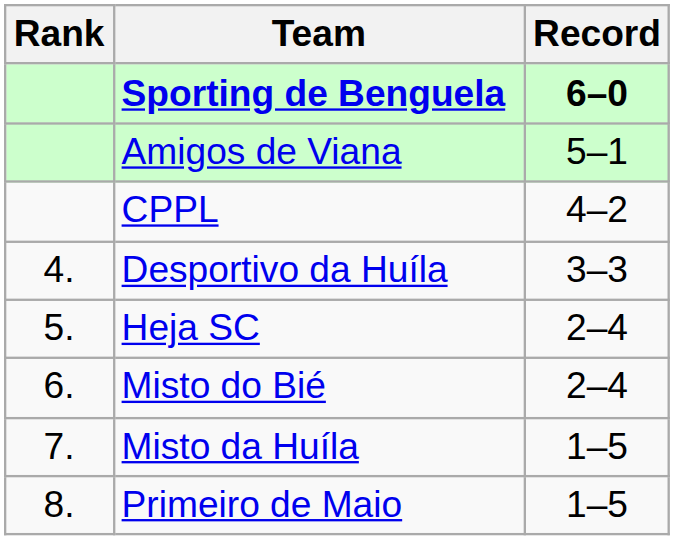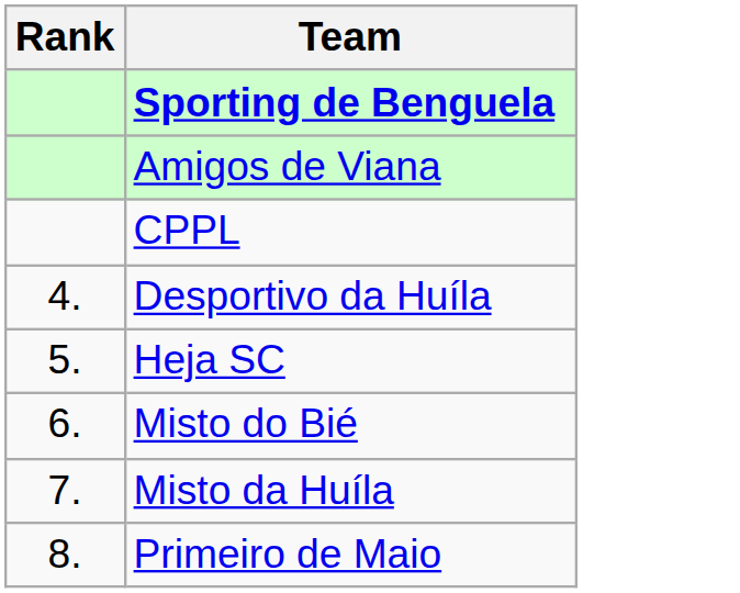 <table class="wikitable" style="text-align:center">
 <tr>
 <th>Rank</th>
 <th width=170>Team</th>
-<th>Record</th>
 </tr>
 <tr style="background: #ccffcc;">
 <td></td>
 <td align=left><strong><a href='#'>Sporting de Benguela</a></strong></td>
-<td><strong>6–0</strong></td>
 </tr>
 <tr style="background: #ccffcc;">
 <td></td>
 <td align=left><a href='#'>Amigos de Viana</a></td>
-<td>5–1</td>
 </tr>
 <tr>
 <td></td>
 <td align=left><a href='#'>CPPL</a></td>
-<td>4–2</td>
 </tr>
 <tr>
 <td>4.</td>
 <td align=left><a href='#'>Desportivo da Huíla</a></td>
-<td>3–3</td>
 </tr>
 <tr>
 <td>5.</td>
 <td align=left><a href='#'>Heja SC</a></td>
-<td>2–4</td>
 </tr>
 <tr>
 <td>6.</td>
 <td align=left><a href='#'>Misto do Bié</a></td>
-<td>2–4</td>
 </tr>
 <tr>
 <td>7.</td>
 <td align=left><a href='#'>Misto da Huíla</a></td>
-<td>1–5</td>
 </tr>
 <tr>
 <td>8.</td>
 <td align=left><a href='#'>Primeiro de Maio</a></td>
-<td>1–5</td>
 </tr>
 </table>
